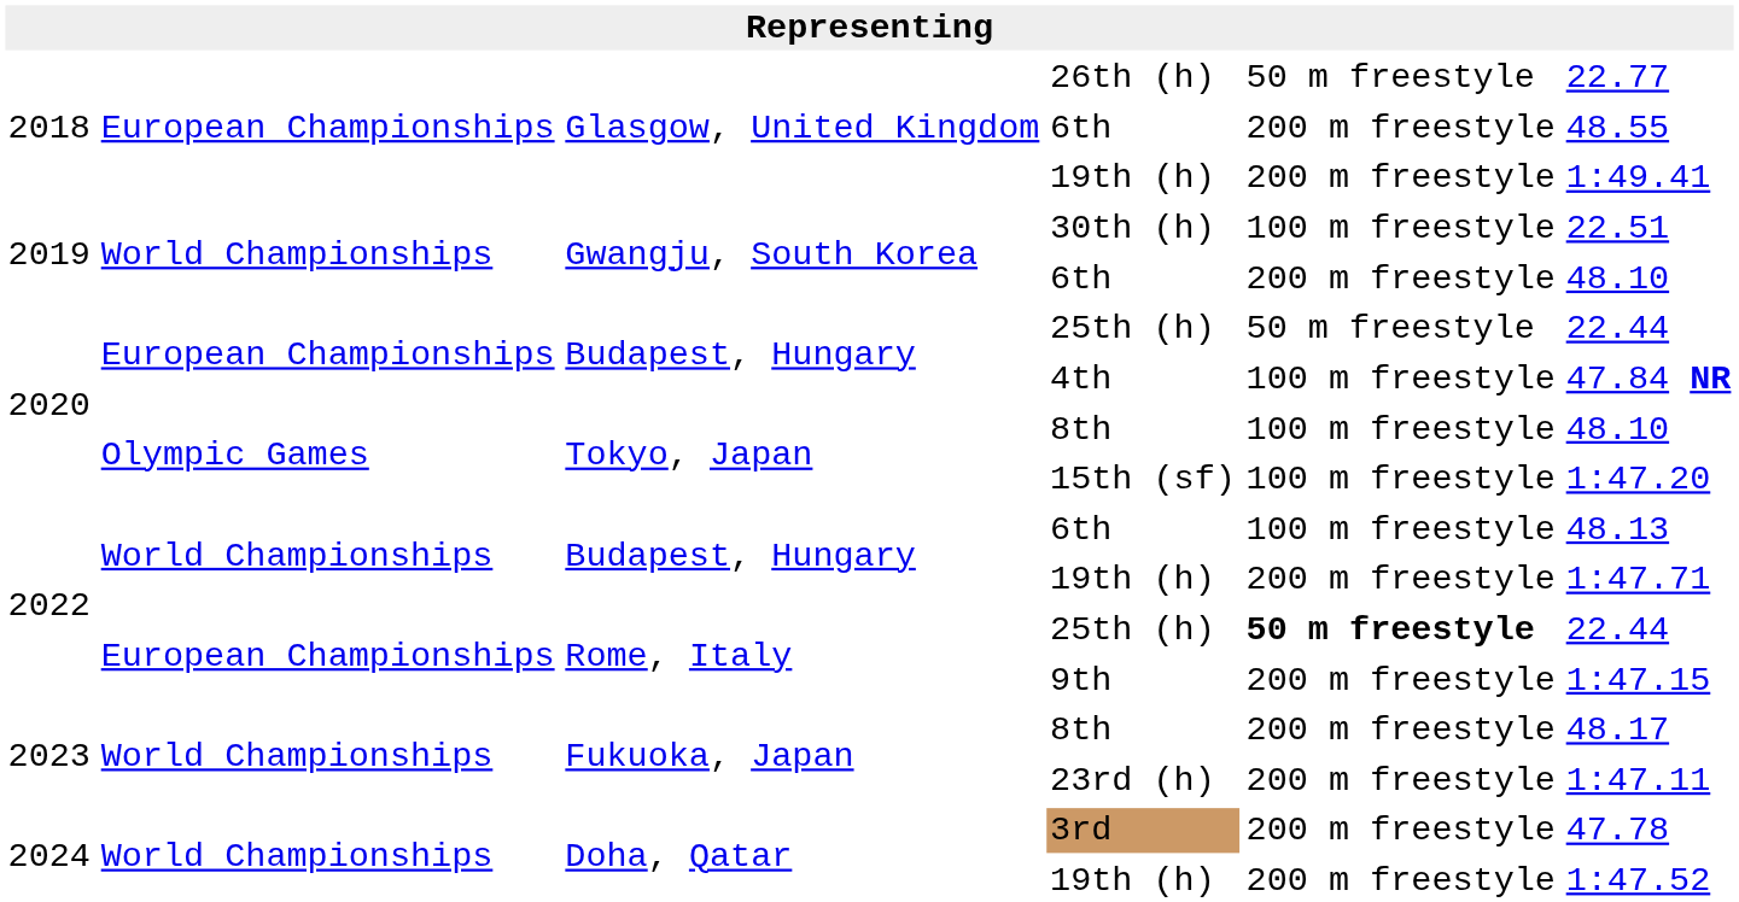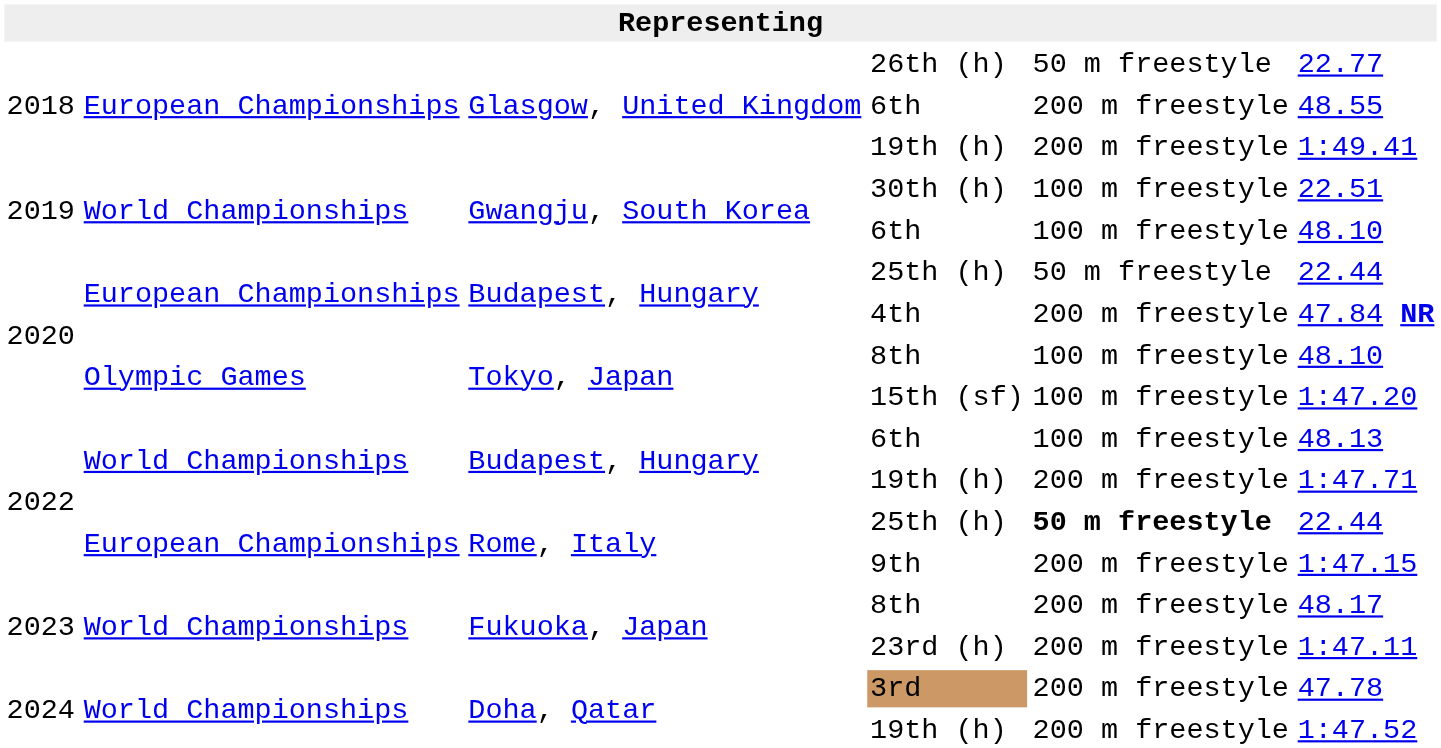 <table>
 <tr>
 <th bgcolor="#eeeeee" colspan="6">Representing </th>
 </tr>
 <tr>
 <td rowspan="3">2018</td>
 <td rowspan="3"><a href='#'>European Championships</a></td>
 <td rowspan="3" align=left> <a href='#'>Glasgow</a>, <a href='#'>United Kingdom</a></td>
 <td>26th (h)</td>
 <td>50 m freestyle</td>
 <td><a href='#'>22.77</a></td>
 </tr>
 <tr>
 <td>6th</td>
 <td>200 m freestyle</td>
 <td><a href='#'>48.55</a></td>
 </tr>
 <tr>
 <td>19th (h)</td>
 <td>200 m freestyle</td>
 <td><a href='#'>1:49.41</a></td>
 </tr>
 <tr>
 <td rowspan=2>2019</td>
 <td rowspan=2><a href='#'>World Championships</a></td>
 <td rowspan=2 align=left> <a href='#'>Gwangju</a>, <a href='#'>South Korea</a></td>
 <td>30th (h)</td>
 <td>100 m freestyle</td>
 <td><a href='#'>22.51</a></td>
 </tr>
 <tr>
 <td>6th</td>
-<td>200 m freestyle</td>
+<td>100 m freestyle</td>
 <td><a href='#'>48.10</a></td>
 </tr>
 <tr>
 <td rowspan="4">2020</td>
 <td rowspan="2"><a href='#'>European Championships</a></td>
 <td rowspan="2" align=left> <a href='#'>Budapest</a>, <a href='#'>Hungary</a></td>
 <td>25th (h)</td>
 <td>50 m freestyle</td>
 <td><a href='#'>22.44</a></td>
 </tr>
 <tr>
 <td>4th</td>
-<td>100 m freestyle</td>
+<td>200 m freestyle</td>
 <td><a href='#'>47.84</a> <strong><a href='#'>NR</a></strong></td>
 </tr>
 <tr>
 <td rowspan=2><a href='#'>Olympic Games</a></td>
 <td rowspan=2 align=left> <a href='#'>Tokyo</a>, <a href='#'>Japan</a></td>
 <td>8th</td>
 <td>100 m freestyle</td>
 <td><a href='#'>48.10</a></td>
 </tr>
 <tr>
 <td>15th (sf)</td>
 <td>100 m freestyle</td>
 <td><a href='#'>1:47.20</a></td>
 </tr>
 <tr>
 <td rowspan=4>2022</td>
 <td rowspan=2><a href='#'>World Championships</a></td>
 <td rowspan=2 align=left> <a href='#'>Budapest</a>, <a href='#'>Hungary</a></td>
 <td>6th</td>
 <td>100 m freestyle</td>
 <td><a href='#'>48.13</a></td>
 </tr>
 <tr>
 <td>19th (h)</td>
 <td>200 m freestyle</td>
 <td><a href='#'>1:47.71</a></td>
 </tr>
 <tr>
 <td rowspan="2"><a href='#'>European Championships</a></td>
 <td rowspan="2" align=left> <a href='#'>Rome</a>, <a href='#'>Italy</a></td>
 <td>25th (h)</td>
 <td><strong>50 m freestyle</strong></td>
 <td><a href='#'>22.44</a></td>
 </tr>
 <tr>
 <td>9th</td>
 <td>200 m freestyle</td>
 <td><a href='#'>1:47.15</a></td>
 </tr>
 <tr>
 <td rowspan=2>2023</td>
 <td rowspan=2><a href='#'>World Championships</a></td>
 <td rowspan=2 align=left> <a href='#'>Fukuoka</a>, <a href='#'>Japan</a></td>
 <td>8th</td>
 <td>200 m freestyle</td>
 <td><a href='#'>48.17</a></td>
 </tr>
 <tr>
 <td>23rd (h)</td>
 <td>200 m freestyle</td>
 <td><a href='#'>1:47.11</a></td>
 </tr>
 <tr>
 <td rowspan=2>2024</td>
 <td rowspan=2><a href='#'>World Championships</a></td>
 <td rowspan=2 align=left> <a href='#'>Doha</a>, <a href='#'>Qatar</a></td>
 <td bgcolor="cc9966">3rd</td>
 <td>200 m freestyle</td>
 <td><a href='#'>47.78</a></td>
 </tr>
 <tr>
 <td>19th (h)</td>
 <td>200 m freestyle</td>
 <td><a href='#'>1:47.52</a></td>
 </tr>
 </table>
